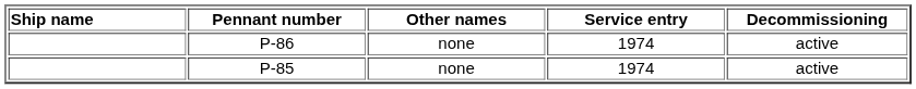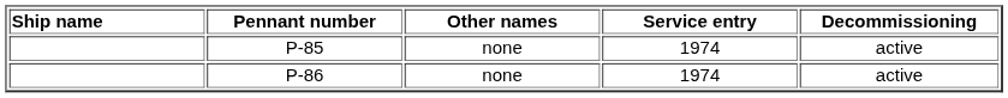 <table width="100%" border="2">
 <tr>
 <th width="16%" align="left">Ship name</th>
 <th width="16%" align="center">Pennant number</th>
 <th width="16%" align="center">Other names</th>
 <th width="16%" align="center">Service entry</th>
 <th width="16%" align="center">Decommissioning</th>
 </tr>
 <tr>
 <td align="center"></td>
-<td align="center">P-86</td>
+<td align="center">P-85</td>
 <td align="center">none</td>
 <td align="center">1974</td>
 <td align="center">active</td>
 </tr>
 <tr>
 <td align="center"></td>
-<td align="center">P-85</td>
+<td align="center">P-86</td>
 <td align="center">none</td>
 <td align="center">1974</td>
 <td align="center">active</td>
 </tr>
 </table>
